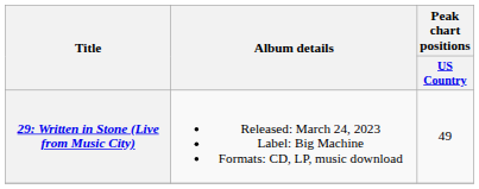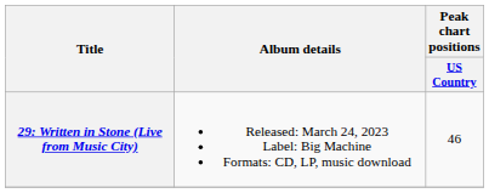 <table class="wikitable plainrowheaders" style="text-align:center;" border="1">
 <tr>
 <th scope="col" rowspan="2" style="width:12em;">Title</th>
 <th scope="col" rowspan="2" style="width:18em;">Album details</th>
 <th scope="col" colspan="1">Peak<br>chart<br>positions</th>
 </tr>
 <tr>
 <th scope="col" style="width:3em;font-size:90%;"><a href='#'>US<br>Country</a><br></th>
 </tr>
 <tr>
 <th scope="row"><em><a href='#'>29: Written in Stone (Live from Music City)</a></em></th>
 <td><br><ul><li>Released: March 24, 2023</li><li>Label: Big Machine</li><li>Formats: CD, LP, music download</li></ul></td>
-<td>49</td>
+<td>46</td>
 </tr>
 <tr>
 </tr>
 </table>
